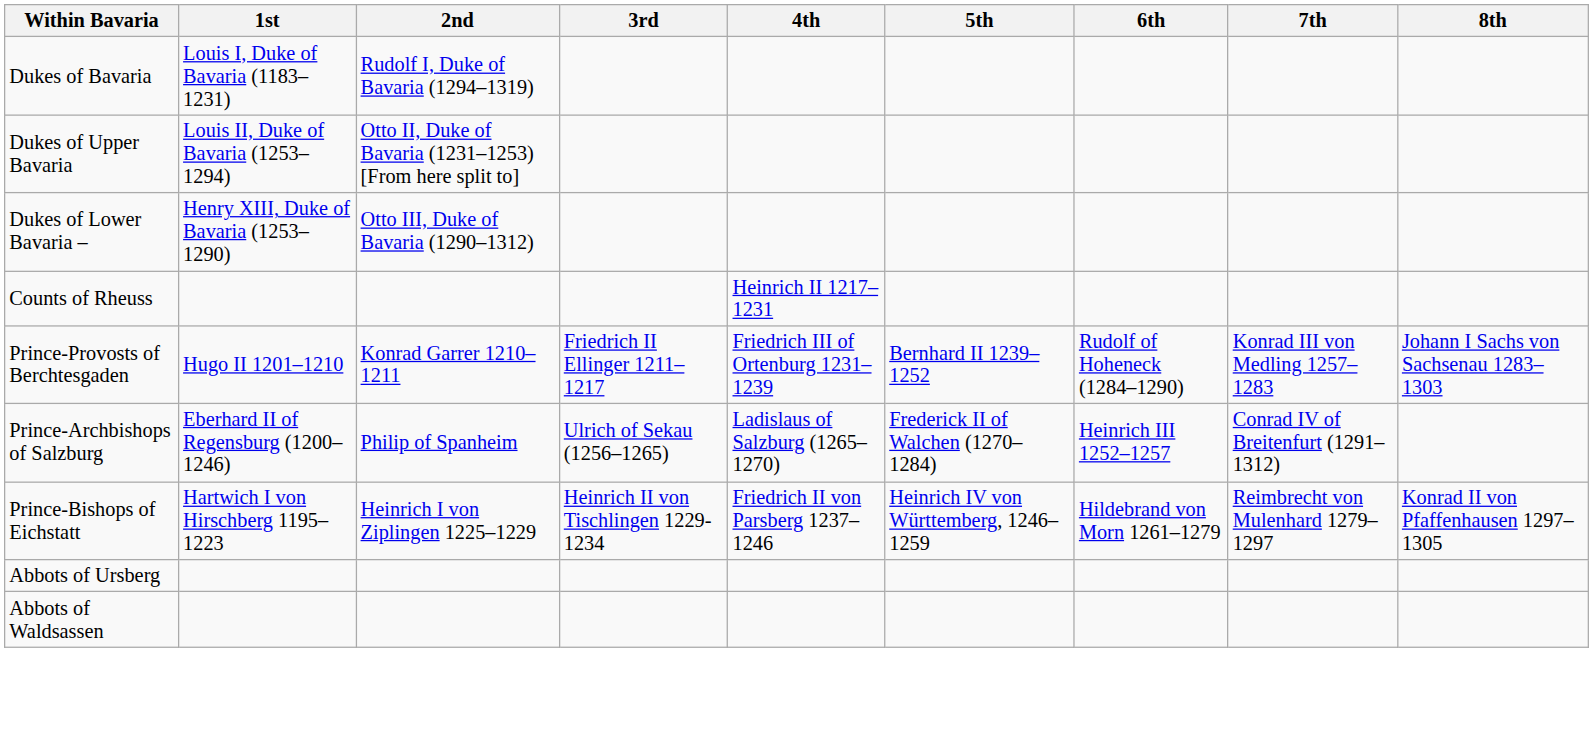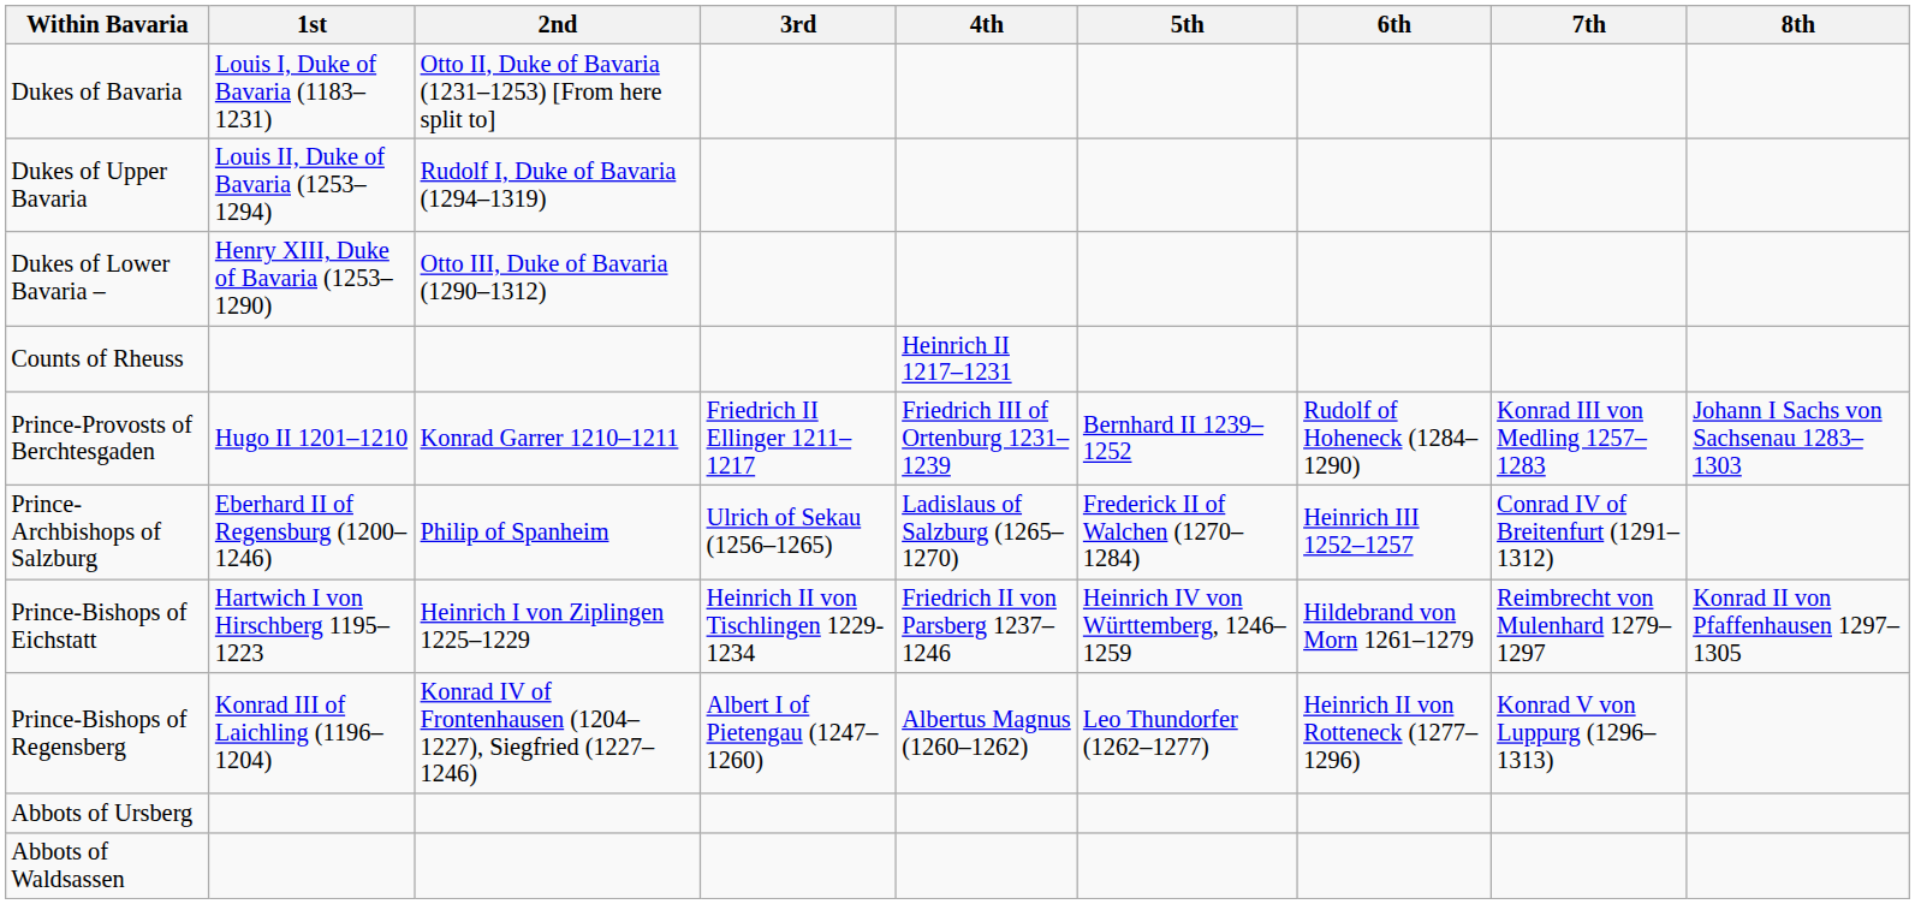 <table class="wikitable">
 <tr>
 <th>Within Bavaria</th>
 <th>1st</th>
 <th>2nd</th>
 <th>3rd</th>
 <th>4th</th>
 <th>5th</th>
 <th>6th</th>
 <th>7th</th>
 <th>8th</th>
 </tr>
 <tr>
 <td>Dukes of Bavaria</td>
 <td><a href='#'>Louis I, Duke of Bavaria</a> (1183–1231)</td>
-<td><a href='#'>Rudolf I, Duke of Bavaria</a> (1294–1319)</td>
+<td><a href='#'>Otto II, Duke of Bavaria</a> (1231–1253) [From here split to]</td>
 <td></td>
 <td></td>
 <td></td>
 <td></td>
 <td></td>
 <td></td>
 </tr>
 <tr>
 <td>Dukes of Upper Bavaria</td>
 <td><a href='#'>Louis II, Duke of Bavaria</a> (1253–1294)</td>
-<td><a href='#'>Otto II, Duke of Bavaria</a> (1231–1253) [From here split to]</td>
+<td><a href='#'>Rudolf I, Duke of Bavaria</a> (1294–1319)</td>
 <td></td>
 <td></td>
 <td></td>
 <td></td>
 <td></td>
 <td></td>
 </tr>
 <tr>
 <td>Dukes of Lower Bavaria –</td>
 <td><a href='#'>Henry XIII, Duke of Bavaria</a> (1253–1290)</td>
 <td><a href='#'>Otto III, Duke of Bavaria</a> (1290–1312)</td>
 <td></td>
 <td></td>
 <td></td>
 <td></td>
 <td></td>
 <td></td>
 </tr>
 <tr>
 <td>Counts of Rheuss</td>
 <td></td>
 <td></td>
 <td></td>
 <td><a href='#'>Heinrich II 1217–1231</a></td>
 <td></td>
 <td></td>
 <td></td>
 <td></td>
 </tr>
 <tr>
 <td>Prince-Provosts of Berchtesgaden</td>
 <td><a href='#'>Hugo II 1201–1210</a></td>
 <td><a href='#'>Konrad Garrer 1210–1211</a></td>
 <td><a href='#'>Friedrich II Ellinger 1211–1217</a></td>
 <td><a href='#'>Friedrich III of Ortenburg 1231–1239</a></td>
 <td><a href='#'>Bernhard II 1239–1252</a></td>
 <td><a href='#'>Rudolf of Hoheneck</a> (1284–1290)</td>
 <td><a href='#'>Konrad III von Medling 1257–1283</a></td>
 <td><a href='#'>Johann I Sachs von Sachsenau 1283–1303</a></td>
 </tr>
 <tr>
 <td>Prince-Archbishops of Salzburg</td>
 <td><a href='#'>Eberhard II of Regensburg</a> (1200–1246)</td>
 <td><a href='#'>Philip of Spanheim</a></td>
 <td><a href='#'>Ulrich of Sekau</a> (1256–1265)</td>
 <td><a href='#'>Ladislaus of Salzburg</a> (1265–1270)</td>
 <td><a href='#'>Frederick II of Walchen</a> (1270–1284)</td>
 <td><a href='#'>Heinrich III 1252–1257</a></td>
 <td><a href='#'>Conrad IV of Breitenfurt</a> (1291–1312)</td>
 <td></td>
 </tr>
 <tr>
 <td>Prince-Bishops of Eichstatt</td>
 <td><a href='#'>Hartwich I von Hirschberg</a> 1195–1223</td>
 <td><a href='#'>Heinrich I von Ziplingen</a> 1225–1229</td>
 <td><a href='#'>Heinrich II von Tischlingen</a> 1229-1234</td>
 <td><a href='#'>Friedrich II von Parsberg</a> 1237–1246</td>
 <td><a href='#'>Heinrich IV von Württemberg</a>, 1246–1259</td>
 <td><a href='#'>Hildebrand von Morn</a> 1261–1279</td>
 <td><a href='#'>Reimbrecht von Mulenhard</a> 1279–1297</td>
 <td><a href='#'>Konrad II von Pfaffenhausen</a> 1297–1305</td>
 </tr>
 <tr>
+<td>Prince-Bishops of Regensberg</td>
+<td><a href='#'>Konrad III of Laichling</a> (1196–1204)</td>
+<td><a href='#'>Konrad IV of Frontenhausen</a> (1204–1227), Siegfried (1227–1246)</td>
+<td><a href='#'>Albert I of Pietengau</a> (1247–1260)</td>
+<td><a href='#'>Albertus Magnus</a> (1260–1262)</td>
+<td><a href='#'>Leo Thundorfer</a> (1262–1277)</td>
+<td><a href='#'>Heinrich II von Rotteneck</a> (1277–1296)</td>
+<td><a href='#'>Konrad V von Luppurg</a> (1296–1313)</td>
+<td></td>
+</tr>
+<tr>
 <td>Abbots of Ursberg</td>
 <td></td>
 <td></td>
 <td></td>
 <td></td>
 <td></td>
 <td></td>
 <td></td>
 <td></td>
 </tr>
 <tr>
 <td>Abbots of Waldsassen</td>
 <td></td>
 <td></td>
 <td></td>
 <td></td>
 <td></td>
 <td></td>
 <td></td>
 <td></td>
 </tr>
 </table>
